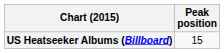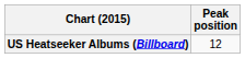 <table class="wikitable sortable plainrowheaders">
 <tr>
 <th scope="col">Chart (2015)</th>
 <th scope="col">Peak<br>position</th>
 </tr>
 <tr>
 <th scope="row">US Heatseeker Albums (<em><a href='#'>Billboard</a></em>)</th>
-<td style="text-align:center;">15</td>
+<td style="text-align:center;">12</td>
 </tr>
 </table>
